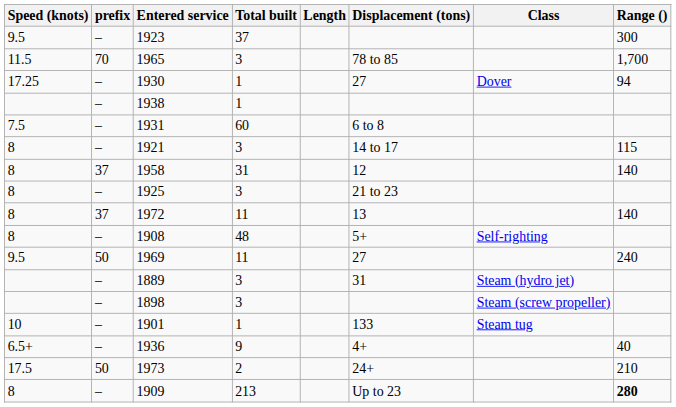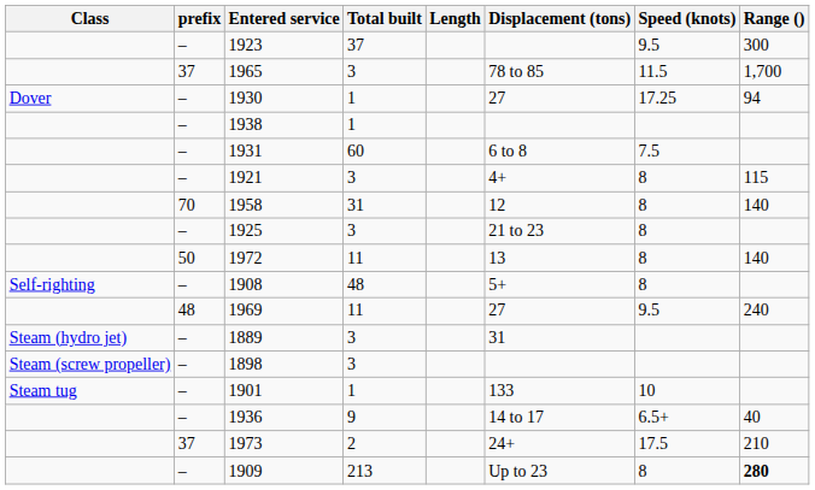 <table class="wikitable sortable">
 <tr>
-<th>Speed (knots)</th>
+<th>Class</th>
 <th> prefix</th>
 <th>Entered service</th>
 <th>Total built</th>
 <th>Length</th>
 <th>Displacement (tons)</th>
-<th>Class</th>
+<th>Speed (knots)</th>
 <th data-sort-type=number>Range ()</th>
 </tr>
 <tr>
-<td>9.5</td>
+<td></td>
 <td>–</td>
 <td>1923</td>
 <td>37</td>
 <td></td>
 <td></td>
-<td></td>
+<td>9.5</td>
 <td>300</td>
 </tr>
 <tr>
-<td>11.5</td>
-<td>70</td>
+<td></td>
+<td>37</td>
 <td>1965</td>
 <td>3</td>
 <td></td>
 <td>78 to 85</td>
-<td></td>
+<td>11.5</td>
 <td>1,700</td>
 </tr>
 <tr>
-<td>17.25</td>
+<td><a href='#'>Dover</a></td>
 <td>–</td>
 <td>1930</td>
 <td>1</td>
 <td></td>
 <td>27</td>
-<td><a href='#'>Dover</a></td>
+<td>17.25</td>
 <td>94</td>
 </tr>
 <tr>
-<td></td>
+<td> </td>
 <td>–</td>
 <td>1938</td>
 <td>1</td>
 <td></td>
 <td></td>
-<td> </td>
+<td></td>
 <td></td>
 </tr>
 <tr>
-<td>7.5</td>
+<td> </td>
 <td>–</td>
 <td>1931</td>
 <td>60</td>
 <td></td>
 <td>6 to 8</td>
-<td> </td>
+<td>7.5</td>
 <td></td>
 </tr>
 <tr>
-<td>8</td>
+<td> </td>
 <td>–</td>
 <td>1921</td>
 <td>3</td>
 <td></td>
-<td>14 to 17</td>
-<td> </td>
+<td>4+</td>
+<td>8</td>
 <td>115</td>
 </tr>
 <tr>
-<td>8</td>
-<td>37</td>
+<td></td>
+<td>70</td>
 <td>1958</td>
 <td>31</td>
 <td> </td>
 <td>12</td>
-<td></td>
+<td>8</td>
 <td>140</td>
 </tr>
 <tr>
-<td>8</td>
+<td> </td>
 <td>–</td>
 <td>1925</td>
 <td>3</td>
 <td></td>
 <td>21 to 23</td>
-<td> </td>
+<td>8</td>
 <td></td>
 </tr>
 <tr>
-<td>8</td>
-<td>37</td>
+<td></td>
+<td>50</td>
 <td>1972</td>
 <td>11</td>
 <td></td>
 <td>13</td>
-<td></td>
+<td>8</td>
 <td>140</td>
 </tr>
 <tr>
-<td>8</td>
+<td><a href='#'>Self-righting</a></td>
 <td>–</td>
 <td>1908</td>
 <td>48</td>
 <td></td>
 <td>5+</td>
-<td><a href='#'>Self-righting</a></td>
+<td>8</td>
 <td></td>
 </tr>
 <tr>
-<td>9.5</td>
-<td>50</td>
+<td></td>
+<td>48</td>
 <td>1969</td>
 <td>11</td>
 <td></td>
 <td>27</td>
-<td></td>
+<td>9.5</td>
 <td>240</td>
 </tr>
 <tr>
-<td></td>
+<td><a href='#'>Steam (hydro jet)</a></td>
 <td>–</td>
 <td>1889</td>
 <td>3</td>
 <td></td>
 <td>31</td>
-<td><a href='#'>Steam (hydro jet)</a></td>
+<td></td>
+<td></td>
+</tr>
+<tr>
+<td><a href='#'>Steam (screw propeller)</a></td>
+<td>–</td>
+<td>1898</td>
+<td>3</td>
+<td></td>
+<td></td>
+<td></td>
+<td></td>
+</tr>
+<tr>
+<td><a href='#'>Steam tug</a></td>
+<td>–</td>
+<td>1901</td>
+<td>1</td>
+<td></td>
+<td>133</td>
+<td>10</td>
 <td></td>
 </tr>
 <tr>
 <td></td>
 <td>–</td>
-<td>1898</td>
-<td>3</td>
-<td></td>
-<td></td>
-<td><a href='#'>Steam (screw propeller)</a></td>
-<td></td>
-</tr>
-<tr>
-<td>10</td>
-<td>–</td>
-<td>1901</td>
-<td>1</td>
-<td></td>
-<td>133</td>
-<td><a href='#'>Steam tug</a></td>
-<td></td>
-</tr>
-<tr>
-<td>6.5+</td>
-<td>–</td>
 <td>1936</td>
 <td>9</td>
 <td></td>
-<td>4+</td>
-<td></td>
+<td>14 to 17</td>
+<td>6.5+</td>
 <td>40</td>
 </tr>
 <tr>
-<td>17.5</td>
-<td>50</td>
+<td></td>
+<td>37</td>
 <td>1973</td>
 <td>2</td>
 <td></td>
 <td>24+</td>
-<td></td>
+<td>17.5</td>
 <td>210</td>
 </tr>
 <tr>
-<td>8</td>
+<td></td>
 <td>–</td>
 <td>1909</td>
 <td>213</td>
 <td></td>
 <td data-sort-value="23">Up to 23</td>
-<td></td>
+<td>8</td>
 <td><strong>280</strong></td>
 </tr>
 </table>
